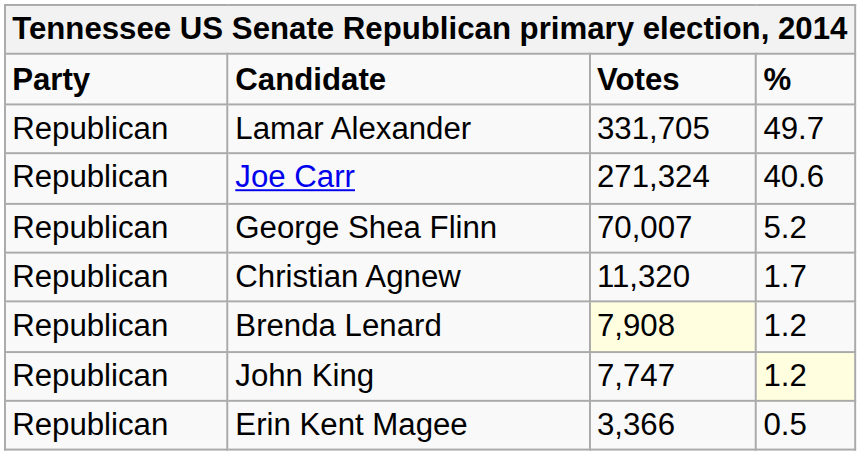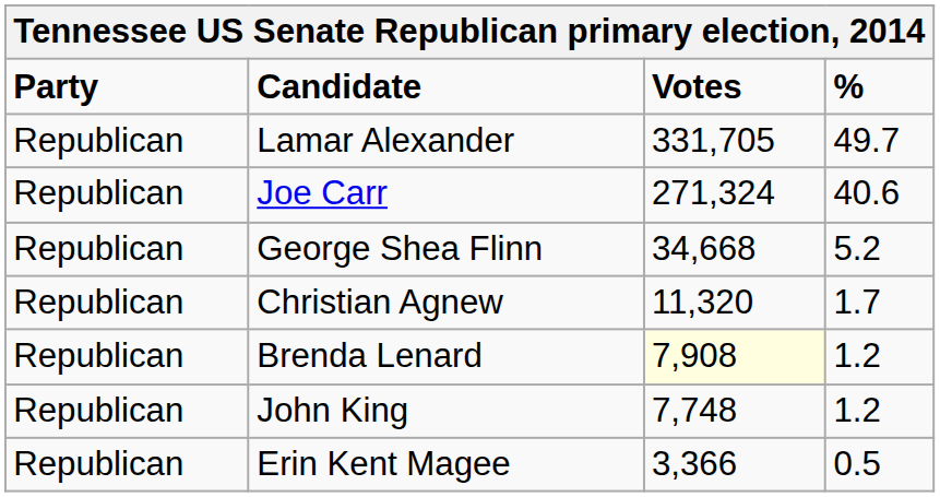 <table class="wikitable">
 <tr>
 <th colspan="4">Tennessee US Senate Republican primary election, 2014</th>
 </tr>
 <tr>
 <td><strong>Party</strong></td>
 <td><strong>Candidate</strong></td>
 <td><strong>Votes</strong></td>
 <td><strong>%</strong></td>
 </tr>
 <tr>
 <td>Republican</td>
 <td>Lamar Alexander</td>
 <td>331,705</td>
 <td>49.7</td>
 </tr>
 <tr>
 <td>Republican</td>
 <td><a href='#'>Joe Carr</a></td>
 <td>271,324</td>
 <td>40.6</td>
 </tr>
 <tr>
 <td>Republican</td>
 <td>George Shea Flinn</td>
-<td>70,007</td>
+<td>34,668</td>
 <td>5.2</td>
 </tr>
 <tr>
 <td>Republican</td>
 <td>Christian Agnew</td>
 <td>11,320</td>
 <td>1.7</td>
 </tr>
 <tr>
 <td>Republican</td>
 <td>Brenda Lenard</td>
 <td style="background: lightyellow;">7,908</td>
 <td>1.2</td>
 </tr>
 <tr>
 <td>Republican</td>
 <td>John King</td>
-<td>7,747</td>
-<td style="background: lightyellow;">1.2</td>
+<td>7,748</td>
+<td>1.2</td>
 </tr>
 <tr>
 <td>Republican</td>
 <td>Erin Kent Magee</td>
 <td>3,366</td>
 <td>0.5</td>
 </tr>
 </table>
